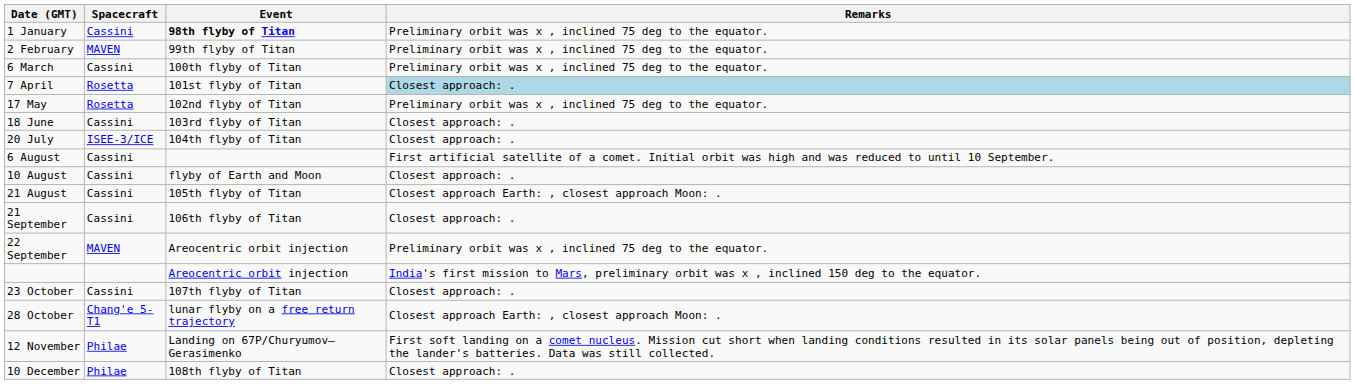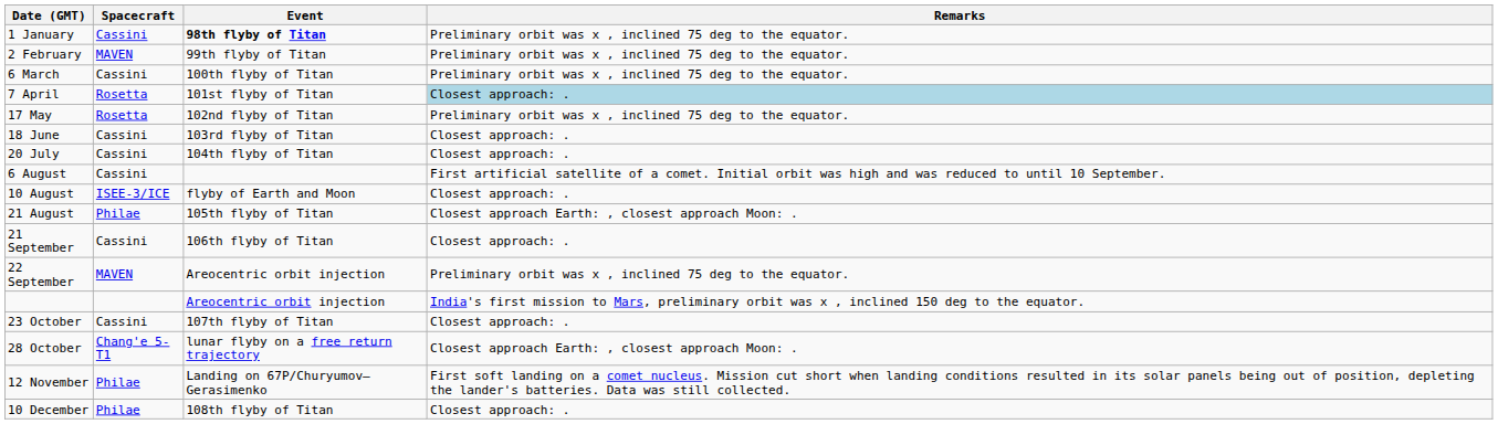 <table class=wikitable width="100%">
 <tr>
 <th>Date (GMT)</th>
 <th>Spacecraft</th>
 <th>Event</th>
 <th>Remarks</th>
 </tr>
 <tr>
 <td>1 January</td>
 <td><a href='#'>Cassini</a></td>
 <td><strong>98th flyby of <a href='#'>Titan</a></strong></td>
 <td>Preliminary orbit was  x , inclined 75 deg to the equator.</td>
 </tr>
 <tr>
 <td>2 February</td>
 <td><a href='#'>MAVEN</a></td>
 <td>99th flyby of Titan</td>
 <td>Preliminary orbit was  x , inclined 75 deg to the equator.</td>
 </tr>
 <tr>
 <td>6 March</td>
 <td>Cassini</td>
 <td>100th flyby of Titan</td>
 <td>Preliminary orbit was  x , inclined 75 deg to the equator.</td>
 </tr>
 <tr>
 <td>7 April</td>
 <td><a href='#'>Rosetta</a></td>
 <td>101st flyby of Titan</td>
 <td style="background: lightblue;">Closest approach: .</td>
 </tr>
 <tr>
 <td>17 May</td>
 <td><a href='#'>Rosetta</a></td>
 <td>102nd flyby of Titan</td>
 <td>Preliminary orbit was  x , inclined 75 deg to the equator.</td>
 </tr>
 <tr>
 <td>18 June</td>
 <td>Cassini</td>
 <td>103rd flyby of Titan</td>
 <td>Closest approach: .</td>
 </tr>
 <tr>
 <td>20 July</td>
-<td><a href='#'>ISEE-3/ICE</a></td>
+<td>Cassini</td>
 <td>104th flyby of Titan</td>
 <td>Closest approach: .</td>
 </tr>
 <tr>
 <td>6 August</td>
 <td>Cassini</td>
 <td></td>
 <td>First artificial satellite of a comet. Initial orbit was high and was reduced to  until 10 September.</td>
 </tr>
 <tr>
 <td>10 August</td>
-<td>Cassini</td>
+<td><a href='#'>ISEE-3/ICE</a></td>
 <td>flyby of Earth and Moon</td>
 <td>Closest approach: .</td>
 </tr>
 <tr>
 <td>21 August</td>
-<td>Cassini</td>
+<td><a href='#'>Philae</a></td>
 <td>105th flyby of Titan</td>
 <td>Closest approach Earth: , closest approach Moon: .</td>
 </tr>
 <tr>
 <td>21 September</td>
 <td>Cassini</td>
 <td>106th flyby of Titan</td>
 <td>Closest approach: .</td>
 </tr>
 <tr>
 <td>22 September</td>
 <td><a href='#'>MAVEN</a></td>
 <td>Areocentric orbit injection</td>
 <td>Preliminary orbit was  x , inclined 75 deg to the equator.</td>
 </tr>
 <tr>
 <td></td>
 <td></td>
 <td><a href='#'>Areocentric orbit</a> injection</td>
 <td><a href='#'>India</a>'s first mission to <a href='#'>Mars</a>, preliminary orbit was  x , inclined 150 deg to the equator.</td>
 </tr>
 <tr>
 <td>23 October</td>
 <td>Cassini</td>
 <td>107th flyby of Titan</td>
 <td>Closest approach: .</td>
 </tr>
 <tr>
 <td>28 October</td>
 <td><a href='#'>Chang'e 5-T1</a></td>
 <td>lunar flyby on a <a href='#'>free return trajectory</a></td>
 <td>Closest approach Earth: , closest approach Moon: .</td>
 </tr>
 <tr>
 <td>12 November</td>
 <td><a href='#'>Philae</a></td>
 <td>Landing on 67P/Churyumov–Gerasimenko</td>
 <td>First soft landing on a <a href='#'>comet nucleus</a>. Mission cut short when landing conditions resulted in its solar panels being out of position, depleting the lander's batteries. Data was still collected.</td>
 </tr>
 <tr>
 <td>10 December</td>
 <td><a href='#'>Philae</a></td>
 <td>108th flyby of Titan</td>
 <td>Closest approach: .</td>
 </tr>
 </table>
